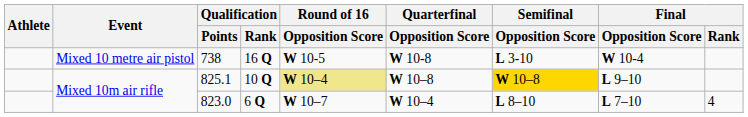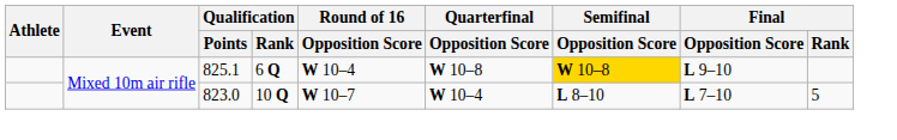 <table class="wikitable">
 <tr>
 <th rowspan="2">Athlete</th>
 <th rowspan="2">Event</th>
 <th colspan="2">Qualification</th>
 <th>Round of 16</th>
 <th>Quarterfinal</th>
 <th>Semifinal</th>
 <th colspan="2">Final</th>
 </tr>
 <tr>
 <th>Points</th>
 <th>Rank</th>
 <th>Opposition Score</th>
 <th>Opposition Score</th>
 <th>Opposition Score</th>
 <th>Opposition Score</th>
 <th>Rank</th>
 </tr>
 <tr>
 <td align="left"></td>
-<td align="left"><a href='#'>Mixed 10 metre air pistol</a></td>
-<td>738</td>
-<td>16 <strong>Q</strong></td>
-<td><strong>W</strong> 10-5</td>
-<td><strong>W</strong> 10-8</td>
-<td><strong>L</strong> 3-10</td>
-<td><strong>W</strong> 10-4</td>
-<td></td>
-</tr>
-<tr>
-<td align="left"></td>
 <td rowspan="2" align="left"><a href='#'>Mixed 10m air rifle</a></td>
 <td>825.1</td>
-<td>10 <strong>Q</strong></td>
-<td style="background: khaki;"><strong>W</strong> 10–4</td>
+<td>6 <strong>Q</strong></td>
+<td><strong>W</strong> 10–4</td>
 <td><strong>W</strong> 10–8</td>
 <td style="background: gold;"><strong>W</strong> 10–8</td>
 <td><strong>L</strong> 9–10</td>
 <td></td>
 </tr>
 <tr>
 <td align="left"></td>
 <td>823.0</td>
-<td>6 <strong>Q</strong></td>
+<td>10 <strong>Q</strong></td>
 <td><strong>W</strong> 10–7</td>
 <td><strong>W</strong> 10–4</td>
 <td><strong>L</strong> 8–10</td>
 <td><strong>L</strong> 7–10</td>
-<td>4</td>
+<td>5</td>
 </tr>
 </table>
